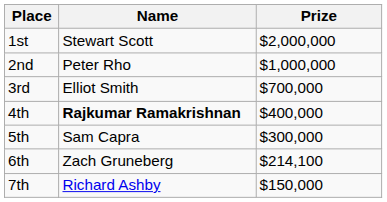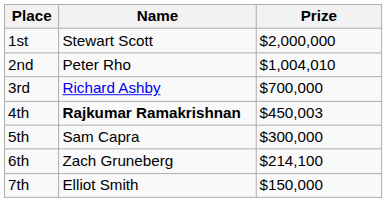 <table class="wikitable">
 <tr>
 <th width="50">Place</th>
 <th width="200">Name</th>
 <th width="125">Prize</th>
 </tr>
 <tr>
 <td>1st</td>
 <td> Stewart Scott</td>
 <td>$2,000,000</td>
 </tr>
 <tr>
 <td>2nd</td>
 <td> Peter Rho</td>
-<td>$1,000,000</td>
+<td>$1,004,010</td>
 </tr>
 <tr>
 <td>3rd</td>
-<td> Elliot Smith</td>
+<td> <a href='#'>Richard Ashby</a></td>
 <td>$700,000</td>
 </tr>
 <tr>
 <td>4th</td>
 <td><strong> Rajkumar Ramakrishnan</strong></td>
-<td>$400,000</td>
+<td>$450,003</td>
 </tr>
 <tr>
 <td>5th</td>
 <td> Sam Capra</td>
 <td>$300,000</td>
 </tr>
 <tr>
 <td>6th</td>
 <td> Zach Gruneberg</td>
 <td>$214,100</td>
 </tr>
 <tr>
 <td>7th</td>
-<td> <a href='#'>Richard Ashby</a></td>
+<td> Elliot Smith</td>
 <td>$150,000</td>
 </tr>
 </table>
